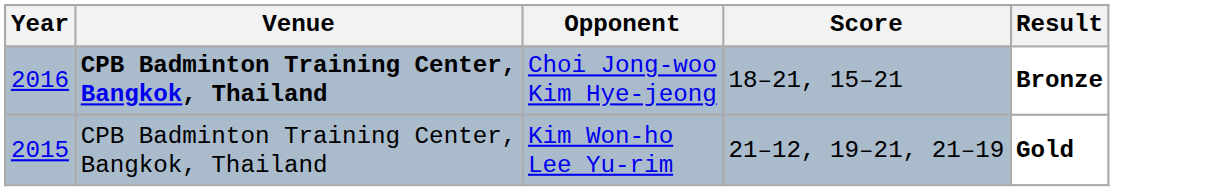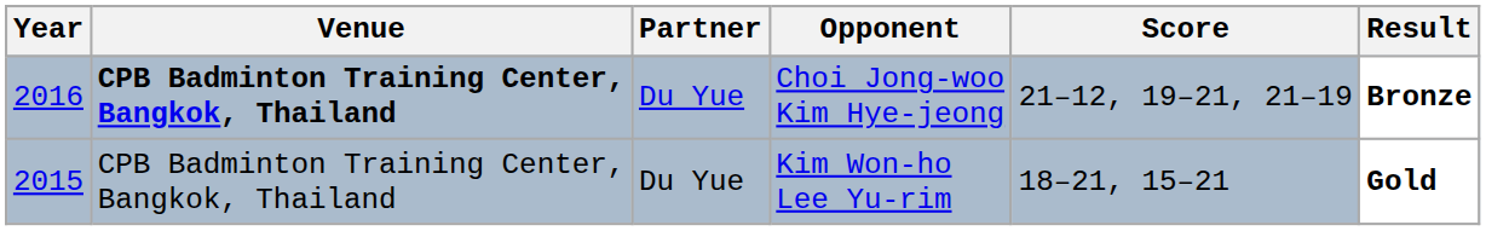 <table class="sortable wikitable" style="font-size: 90%;">
 <tr>
 <th>Year</th>
 <th>Venue</th>
+<th>Partner</th>
 <th>Opponent</th>
 <th>Score</th>
 <th>Result</th>
 </tr>
 <tr style="background:#AABBCC">
 <td align="center"><a href='#'>2016</a></td>
 <td align="left"><strong>CPB Badminton Training Center,<br><a href='#'>Bangkok</a>, Thailand</strong></td>
+<td align="left"> <a href='#'>Du Yue</a></td>
 <td align="left"> <a href='#'>Choi Jong-woo</a> <br>  <a href='#'>Kim Hye-jeong</a></td>
-<td align="left">18–21, 15–21</td>
+<td align="left">21–12, 19–21, 21–19</td>
 <td style="text-align:left; background:white"> <strong>Bronze</strong></td>
 </tr>
 <tr style="background:#AABBCC">
 <td align="center"><a href='#'>2015</a></td>
 <td align="left">CPB Badminton Training Center,<br>Bangkok, Thailand</td>
+<td align="left"> Du Yue</td>
 <td align="left"> <a href='#'>Kim Won-ho</a> <br>  <a href='#'>Lee Yu-rim</a></td>
-<td align="left">21–12, 19–21, 21–19</td>
+<td align="left">18–21, 15–21</td>
 <td style="text-align:left; background:white"> <strong>Gold</strong></td>
 </tr>
 </table>
